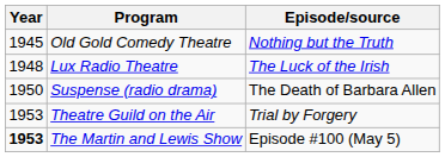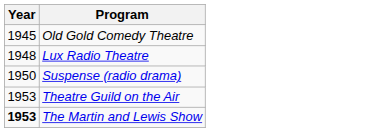 <table class="wikitable">
 <tr>
 <th>Year</th>
 <th>Program</th>
-<th>Episode/source</th>
 </tr>
 <tr>
 <td>1945</td>
 <td><em>Old Gold Comedy Theatre</em></td>
-<td><em><a href='#'>Nothing but the Truth</a></em></td>
 </tr>
 <tr>
 <td>1948</td>
 <td><em><a href='#'>Lux Radio Theatre</a></em></td>
-<td><em><a href='#'>The Luck of the Irish</a></em></td>
 </tr>
 <tr>
 <td>1950</td>
 <td><em><a href='#'>Suspense (radio drama)</a></em></td>
-<td>The Death of Barbara Allen</td>
 </tr>
 <tr>
 <td>1953</td>
 <td><em><a href='#'>Theatre Guild on the Air</a></em></td>
-<td><em>Trial by Forgery</em></td>
 </tr>
 <tr>
 <td><strong>1953</strong></td>
 <td><em><a href='#'>The Martin and Lewis Show</a></em></td>
-<td>Episode #100 (May 5)</td>
 </tr>
 </table>
